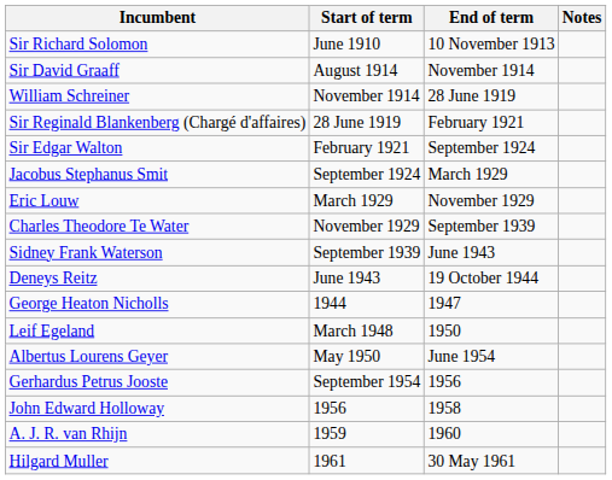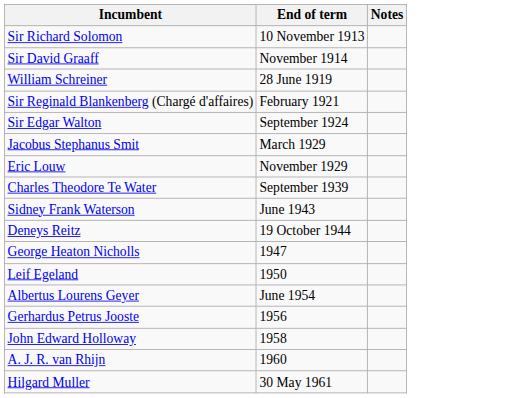 <table class="wikitable">
 <tr>
 <th>Incumbent</th>
-<th>Start of term</th>
 <th>End of term</th>
 <th>Notes</th>
 </tr>
 <tr>
 <td><a href='#'>Sir Richard Solomon</a></td>
-<td>June 1910</td>
 <td>10 November 1913</td>
 <td></td>
 </tr>
 <tr>
 <td><a href='#'>Sir David Graaff</a></td>
-<td>August 1914</td>
 <td>November 1914</td>
 <td></td>
 </tr>
 <tr>
 <td><a href='#'>William Schreiner</a></td>
-<td>November 1914</td>
 <td>28 June 1919</td>
 <td></td>
 </tr>
 <tr>
 <td><a href='#'>Sir Reginald Blankenberg</a> (Chargé d'affaires)</td>
-<td>28 June 1919</td>
 <td>February 1921</td>
 <td></td>
 </tr>
 <tr>
 <td><a href='#'>Sir Edgar Walton</a></td>
-<td>February 1921</td>
 <td>September 1924</td>
 <td></td>
 </tr>
 <tr>
 <td><a href='#'>Jacobus Stephanus Smit</a></td>
-<td>September 1924</td>
 <td>March 1929</td>
 <td></td>
 </tr>
 <tr>
 <td><a href='#'>Eric Louw</a></td>
-<td>March 1929</td>
 <td>November 1929</td>
 <td></td>
 </tr>
 <tr>
 <td><a href='#'>Charles Theodore Te Water</a></td>
-<td>November 1929</td>
 <td>September 1939</td>
 <td></td>
 </tr>
 <tr>
 <td><a href='#'>Sidney Frank Waterson</a></td>
-<td>September 1939</td>
 <td>June 1943</td>
 <td></td>
 </tr>
 <tr>
 <td><a href='#'>Deneys Reitz</a></td>
-<td>June 1943</td>
 <td>19 October 1944</td>
 <td></td>
 </tr>
 <tr>
 <td><a href='#'>George Heaton Nicholls</a></td>
-<td>1944</td>
 <td>1947</td>
 <td></td>
 </tr>
 <tr>
 <td><a href='#'>Leif Egeland</a></td>
-<td>March 1948</td>
 <td>1950</td>
 <td></td>
 </tr>
 <tr>
 <td><a href='#'>Albertus Lourens Geyer</a></td>
-<td>May 1950</td>
 <td>June 1954</td>
 <td></td>
 </tr>
 <tr>
 <td><a href='#'>Gerhardus Petrus Jooste</a></td>
-<td>September 1954</td>
 <td>1956</td>
 <td></td>
 </tr>
 <tr>
 <td><a href='#'>John Edward Holloway</a></td>
-<td>1956</td>
 <td>1958</td>
 <td></td>
 </tr>
 <tr>
 <td><a href='#'>A. J. R. van Rhijn</a></td>
-<td>1959</td>
 <td>1960</td>
 <td></td>
 </tr>
 <tr>
 <td><a href='#'>Hilgard Muller</a></td>
-<td>1961</td>
 <td>30 May 1961</td>
 <td></td>
 </tr>
 </table>
